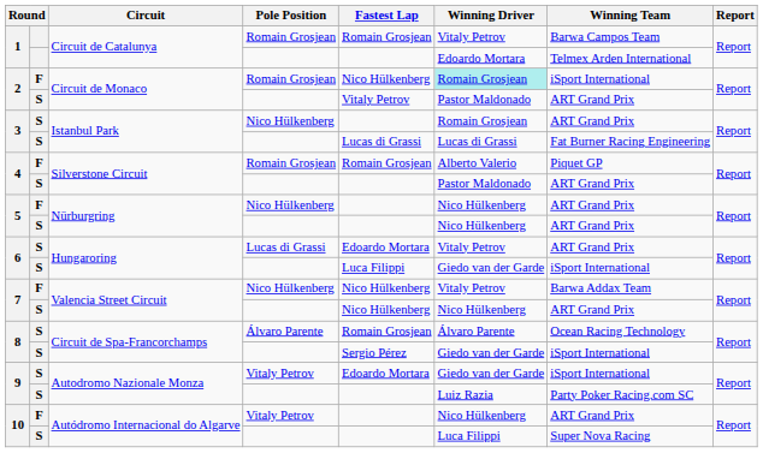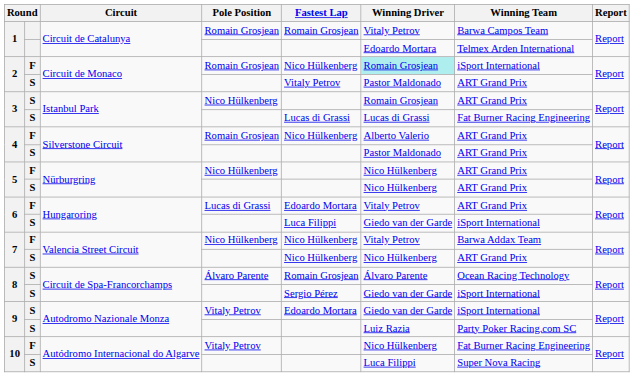 <table class="wikitable" style="font-size: 85%;">
 <tr>
 <th colspan=2>Round</th>
 <th>Circuit</th>
 <th>Pole Position</th>
 <th><a href='#'>Fastest Lap</a></th>
 <th>Winning Driver</th>
 <th>Winning Team</th>
 <th>Report</th>
 </tr>
 <tr>
 <th rowspan=2>1</th>
 <th></th>
 <td rowspan=2> <a href='#'>Circuit de Catalunya</a></td>
 <td nowrap> <a href='#'>Romain Grosjean</a></td>
 <td nowrap> <a href='#'>Romain Grosjean</a></td>
 <td> <a href='#'>Vitaly Petrov</a></td>
 <td> <a href='#'>Barwa Campos Team</a></td>
 <td rowspan=2><a href='#'>Report</a></td>
 </tr>
 <tr>
 <th></th>
 <td></td>
 <td> </td>
 <td> <a href='#'>Edoardo Mortara</a></td>
 <td> <a href='#'>Telmex Arden International</a></td>
 </tr>
 <tr>
 <th rowspan=2>2</th>
 <th>F</th>
 <td rowspan=2> <a href='#'>Circuit de Monaco</a></td>
 <td> <a href='#'>Romain Grosjean</a></td>
 <td> <a href='#'>Nico Hülkenberg</a></td>
 <td style="background: paleturquoise;"> <a href='#'>Romain Grosjean</a></td>
 <td> <a href='#'>iSport International</a></td>
 <td rowspan=2><a href='#'>Report</a></td>
 </tr>
 <tr>
 <th>S</th>
 <td></td>
 <td> <a href='#'>Vitaly Petrov</a></td>
 <td> <a href='#'>Pastor Maldonado</a></td>
 <td> <a href='#'>ART Grand Prix</a></td>
 </tr>
 <tr>
 <th rowspan=2>3</th>
 <th>S</th>
 <td rowspan=2> <a href='#'>Istanbul Park</a></td>
 <td> <a href='#'>Nico Hülkenberg</a></td>
 <td> </td>
 <td nowrap> <a href='#'>Romain Grosjean</a></td>
 <td> <a href='#'>ART Grand Prix</a></td>
 <td rowspan=2><a href='#'>Report</a></td>
 </tr>
 <tr>
 <th>S</th>
 <td></td>
 <td> <a href='#'>Lucas di Grassi</a></td>
 <td> <a href='#'>Lucas di Grassi</a></td>
 <td nowrap> <a href='#'>Fat Burner Racing Engineering</a></td>
 </tr>
 <tr>
 <th rowspan=2>4</th>
 <th>F</th>
 <td rowspan=2> <a href='#'>Silverstone Circuit</a></td>
 <td> <a href='#'>Romain Grosjean</a></td>
-<td nowrap> <a href='#'>Romain Grosjean</a></td>
+<td> <a href='#'>Nico Hülkenberg</a></td>
 <td> <a href='#'>Alberto Valerio</a></td>
-<td> <a href='#'>Piquet GP</a></td>
+<td> <a href='#'>ART Grand Prix</a></td>
 <td rowspan=2><a href='#'>Report</a></td>
 </tr>
 <tr>
 <th>S</th>
 <td></td>
 <td> </td>
 <td> <a href='#'>Pastor Maldonado</a></td>
 <td> <a href='#'>ART Grand Prix</a></td>
 </tr>
 <tr>
 <th rowspan=2>5</th>
 <th>F</th>
 <td rowspan=2> <a href='#'>Nürburgring</a></td>
 <td> <a href='#'>Nico Hülkenberg</a></td>
 <td> </td>
 <td> <a href='#'>Nico Hülkenberg</a></td>
 <td> <a href='#'>ART Grand Prix</a></td>
 <td rowspan=2><a href='#'>Report</a></td>
 </tr>
 <tr>
 <th>S</th>
 <td></td>
 <td> </td>
 <td> <a href='#'>Nico Hülkenberg</a></td>
 <td> <a href='#'>ART Grand Prix</a></td>
 </tr>
 <tr>
 <th rowspan=2>6</th>
-<th>S</th>
+<th>F</th>
 <td rowspan=2> <a href='#'>Hungaroring</a></td>
 <td> <a href='#'>Lucas di Grassi</a></td>
 <td> <a href='#'>Edoardo Mortara</a></td>
 <td> <a href='#'>Vitaly Petrov</a></td>
 <td> <a href='#'>ART Grand Prix</a></td>
 <td rowspan=2><a href='#'>Report</a></td>
 </tr>
 <tr>
 <th>S</th>
 <td></td>
 <td> <a href='#'>Luca Filippi</a></td>
 <td> <a href='#'>Giedo van der Garde</a></td>
 <td> <a href='#'>iSport International</a></td>
 </tr>
 <tr>
 <th rowspan=2>7</th>
 <th>F</th>
 <td rowspan=2> <a href='#'>Valencia Street Circuit</a></td>
 <td> <a href='#'>Nico Hülkenberg</a></td>
 <td> <a href='#'>Nico Hülkenberg</a></td>
 <td> <a href='#'>Vitaly Petrov</a></td>
 <td> <a href='#'>Barwa Addax Team</a></td>
 <td rowspan=2><a href='#'>Report</a></td>
 </tr>
 <tr>
 <th>S</th>
 <td></td>
 <td> <a href='#'>Nico Hülkenberg</a></td>
 <td> <a href='#'>Nico Hülkenberg</a></td>
 <td> <a href='#'>ART Grand Prix</a></td>
 </tr>
 <tr>
 <th rowspan=2>8</th>
 <th>S</th>
 <td rowspan=2> <a href='#'>Circuit de Spa-Francorchamps</a></td>
 <td> <a href='#'>Álvaro Parente</a></td>
 <td nowrap> <a href='#'>Romain Grosjean</a></td>
 <td> <a href='#'>Álvaro Parente</a></td>
 <td> <a href='#'>Ocean Racing Technology</a></td>
 <td rowspan=2><a href='#'>Report</a></td>
 </tr>
 <tr>
 <th>S</th>
 <td></td>
 <td> <a href='#'>Sergio Pérez</a></td>
 <td> <a href='#'>Giedo van der Garde</a></td>
 <td> <a href='#'>iSport International</a></td>
 </tr>
 <tr>
 <th rowspan=2>9</th>
 <th>S</th>
 <td rowspan=2> <a href='#'>Autodromo Nazionale Monza</a></td>
 <td> <a href='#'>Vitaly Petrov</a></td>
 <td> <a href='#'>Edoardo Mortara</a></td>
 <td nowrap> <a href='#'>Giedo van der Garde</a></td>
 <td> <a href='#'>iSport International</a></td>
 <td rowspan=2><a href='#'>Report</a></td>
 </tr>
 <tr>
 <th>S</th>
 <td></td>
 <td> </td>
 <td> <a href='#'>Luiz Razia</a></td>
 <td> <a href='#'>Party Poker Racing.com SC</a></td>
 </tr>
 <tr>
 <th rowspan=2>10</th>
 <th>F</th>
 <td rowspan=2> <a href='#'>Autódromo Internacional do Algarve</a></td>
 <td> <a href='#'>Vitaly Petrov</a></td>
 <td> </td>
 <td> <a href='#'>Nico Hülkenberg</a></td>
-<td> <a href='#'>ART Grand Prix</a></td>
+<td nowrap> <a href='#'>Fat Burner Racing Engineering</a></td>
 <td rowspan=2><a href='#'>Report</a></td>
 </tr>
 <tr>
 <th>S</th>
 <td></td>
 <td> </td>
 <td> <a href='#'>Luca Filippi</a></td>
 <td> <a href='#'>Super Nova Racing</a></td>
 </tr>
 </table>
